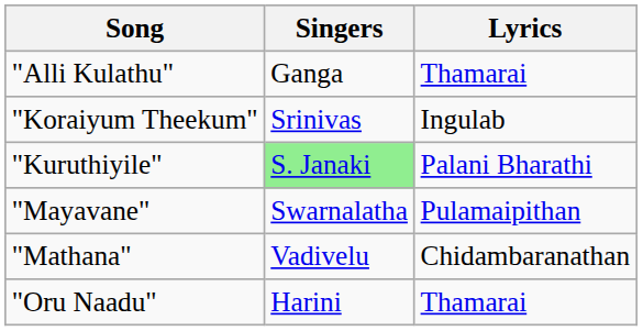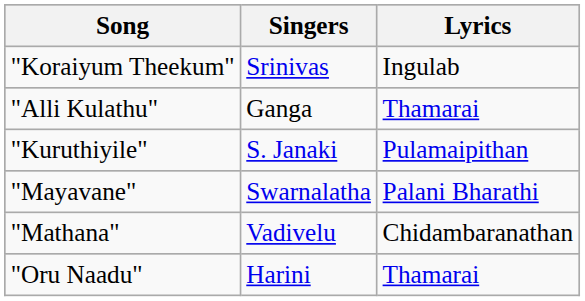 <table class="wikitable" style="font-size:95%;">
 <tr>
 <th>Song</th>
 <th>Singers</th>
 <th>Lyrics</th>
 </tr>
 <tr>
+<td>"Koraiyum Theekum"</td>
+<td><a href='#'>Srinivas</a></td>
+<td>Ingulab</td>
+</tr>
+<tr>
 <td>"Alli Kulathu"</td>
 <td>Ganga</td>
 <td><a href='#'>Thamarai</a></td>
 </tr>
 <tr>
-<td>"Koraiyum Theekum"</td>
-<td><a href='#'>Srinivas</a></td>
-<td>Ingulab</td>
-</tr>
-<tr>
 <td>"Kuruthiyile"</td>
-<td style="background: lightgreen;"><a href='#'>S. Janaki</a></td>
-<td><a href='#'>Palani Bharathi</a></td>
+<td><a href='#'>S. Janaki</a></td>
+<td><a href='#'>Pulamaipithan</a></td>
 </tr>
 <tr>
 <td>"Mayavane"</td>
 <td><a href='#'>Swarnalatha</a></td>
-<td><a href='#'>Pulamaipithan</a></td>
+<td><a href='#'>Palani Bharathi</a></td>
 </tr>
 <tr>
 <td>"Mathana"</td>
 <td><a href='#'>Vadivelu</a></td>
 <td>Chidambaranathan</td>
 </tr>
 <tr>
 <td>"Oru Naadu"</td>
 <td><a href='#'>Harini</a></td>
 <td><a href='#'>Thamarai</a></td>
 </tr>
 </table>
